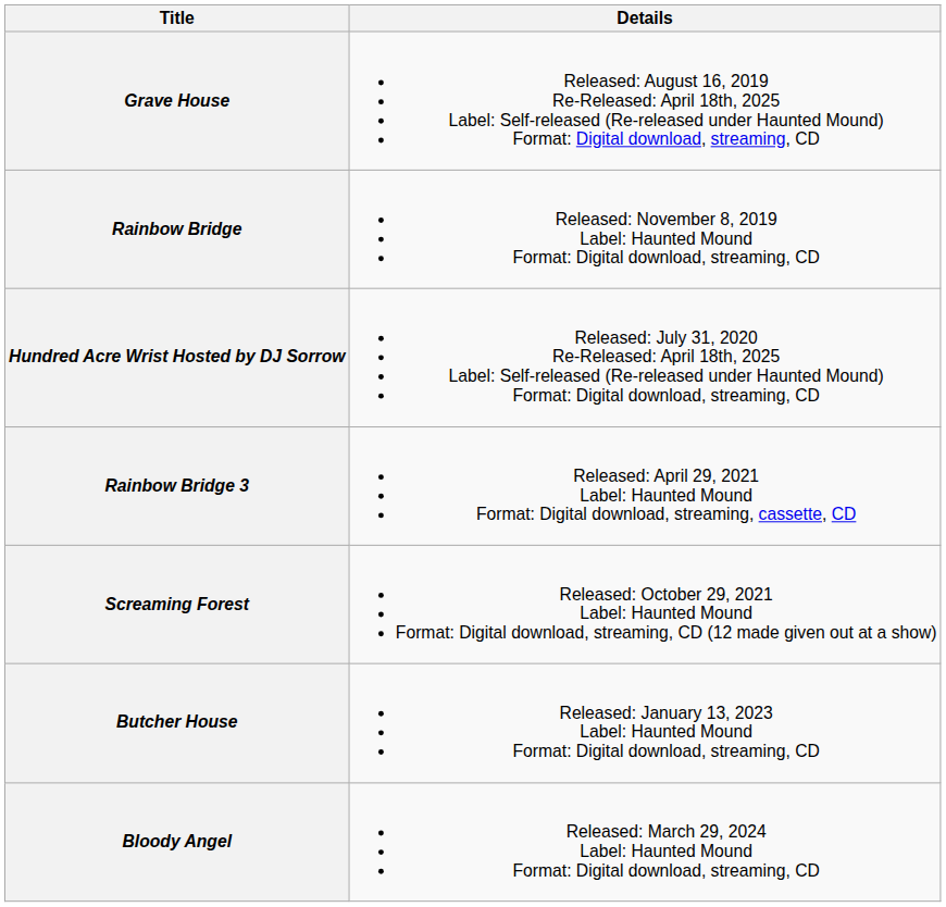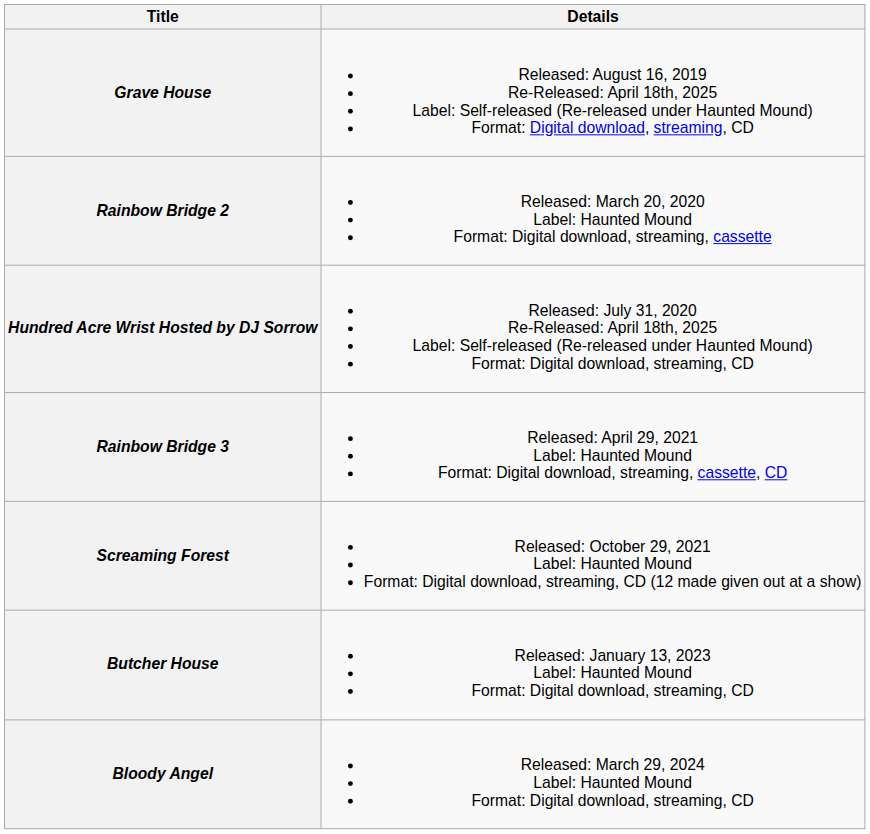 <table class="wikitable plainrowheaders" style="text-align:center;">
 <tr>
 <th scope="col" rowspan="1">Title</th>
 <th scope="col" rowspan="1">Details</th>
 </tr>
 <tr>
 <th scope="row"><em>Grave House</em><br></th>
 <td><br><ul><li>Released: August 16, 2019</li><li>Re-Released: April 18th, 2025</li><li>Label: Self-released (Re-released under Haunted Mound)</li><li>Format: <a href='#'>Digital download</a>, <a href='#'>streaming</a>, CD</li></ul></td>
 </tr>
 <tr>
-<th scope="row"><em>Rainbow Bridge</em></th>
-<td><br><ul><li>Released: November 8, 2019</li><li>Label: Haunted Mound</li><li>Format: Digital download, streaming, CD</li></ul></td>
+<th scope="row"><em>Rainbow Bridge 2</em></th>
+<td><br><ul><li>Released: March 20, 2020</li><li>Label: Haunted Mound</li><li>Format: Digital download, streaming, <a href='#'>cassette</a></li></ul></td>
 </tr>
 <tr>
 <th scope="row"><em>Hundred Acre Wrist Hosted by DJ Sorrow</em><br></th>
 <td><br><ul><li>Released: July 31, 2020</li><li>Re-Released: April 18th, 2025</li><li>Label: Self-released (Re-released under Haunted Mound)</li><li>Format: Digital download, streaming, CD</li></ul></td>
 </tr>
 <tr>
 <th scope="row"><em>Rainbow Bridge 3</em></th>
 <td><br><ul><li>Released: April 29, 2021</li><li>Label: Haunted Mound</li><li>Format: Digital download, streaming, <a href='#'>cassette</a>, <a href='#'>CD</a></li></ul></td>
 </tr>
 <tr>
 <th scope="row"><em>Screaming Forest</em></th>
 <td><br><ul><li>Released: October 29, 2021</li><li>Label: Haunted Mound</li><li>Format: Digital download, streaming, CD (12 made given out at a show)</li></ul></td>
 </tr>
 <tr>
 <th scope="row"><em>Butcher House</em></th>
 <td><br><ul><li>Released: January 13, 2023</li><li>Label: Haunted Mound</li><li>Format: Digital download, streaming, CD</li></ul></td>
 </tr>
 <tr>
 <th scope="row"><em>Bloody Angel</em></th>
 <td><br><ul><li>Released: March 29, 2024</li><li>Label: Haunted Mound</li><li>Format: Digital download, streaming, CD</li></ul></td>
 </tr>
 </table>
